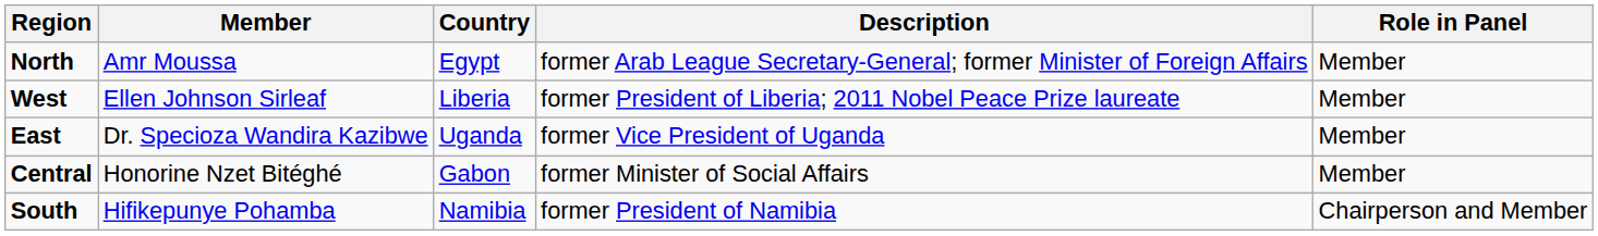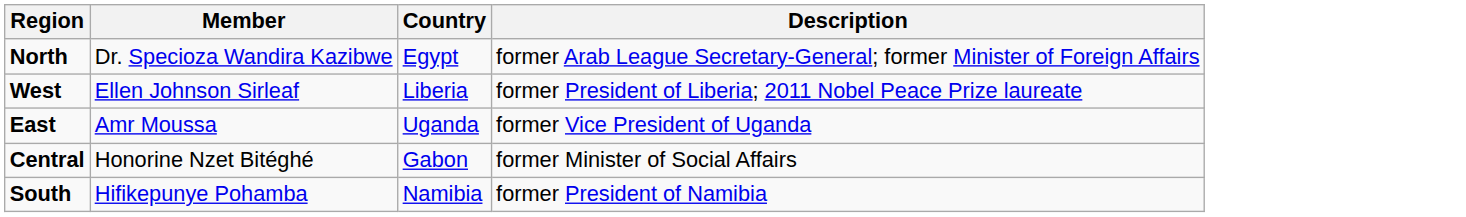 <table class="wikitable">
 <tr>
 <th>Region</th>
 <th>Member</th>
 <th>Country</th>
 <th>Description</th>
-<th>Role in Panel</th>
 </tr>
 <tr>
 <td><strong>North</strong></td>
-<td><a href='#'>Amr Moussa</a></td>
+<td>Dr. <a href='#'>Specioza Wandira Kazibwe</a></td>
 <td><a href='#'>Egypt</a></td>
 <td>former <a href='#'>Arab League Secretary-General</a>; former <a href='#'>Minister of Foreign Affairs</a></td>
-<td>Member</td>
 </tr>
 <tr>
 <td><strong>West</strong></td>
 <td><a href='#'>Ellen Johnson Sirleaf</a></td>
 <td><a href='#'>Liberia</a></td>
 <td>former <a href='#'>President of Liberia</a>; <a href='#'>2011 Nobel Peace Prize laureate</a></td>
-<td>Member</td>
 </tr>
 <tr>
 <td><strong>East</strong></td>
-<td>Dr. <a href='#'>Specioza Wandira Kazibwe</a></td>
+<td><a href='#'>Amr Moussa</a></td>
 <td><a href='#'>Uganda</a></td>
 <td>former <a href='#'>Vice President of Uganda</a></td>
-<td>Member</td>
 </tr>
 <tr>
 <td><strong>Central</strong></td>
 <td>Honorine Nzet Bitéghé</td>
 <td><a href='#'>Gabon</a></td>
 <td>former Minister of Social Affairs</td>
-<td>Member</td>
 </tr>
 <tr>
 <td><strong>South</strong></td>
 <td><a href='#'>Hifikepunye Pohamba</a></td>
 <td><a href='#'>Namibia</a></td>
 <td>former <a href='#'>President of Namibia</a></td>
-<td>Chairperson and Member</td>
 </tr>
 </table>
